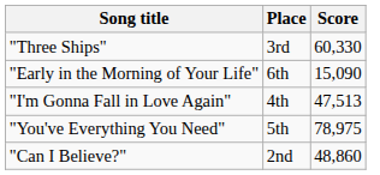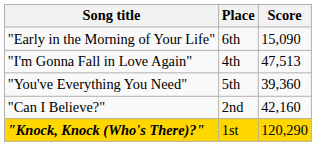 <table class="sortable wikitable">
 <tr>
 <th>Song title</th>
 <th>Place</th>
 <th>Score</th>
-</tr>
-<tr>
-<td>"Three Ships"</td>
-<td>3rd</td>
-<td>60,330</td>
 </tr>
 <tr>
 <td>"Early in the Morning of Your Life"</td>
 <td>6th</td>
 <td>15,090</td>
 </tr>
 <tr>
 <td>"I'm Gonna Fall in Love Again"</td>
 <td>4th</td>
 <td>47,513</td>
 </tr>
 <tr>
 <td>"You've Everything You Need"</td>
 <td>5th</td>
-<td>78,975</td>
+<td>39,360</td>
 </tr>
 <tr>
 <td>"Can I Believe?"</td>
 <td>2nd</td>
-<td>48,860</td>
+<td>42,160</td>
+</tr>
+<tr style="background:gold;">
+<td><strong><em>"Knock, Knock (Who's There)?"</em></strong></td>
+<td>1st</td>
+<td>120,290</td>
 </tr>
 </table>
